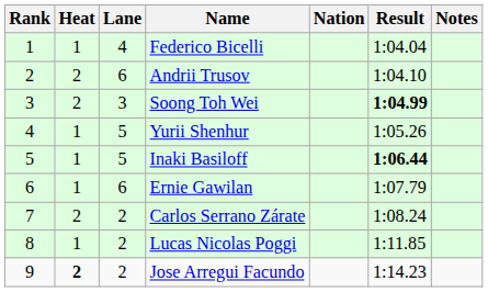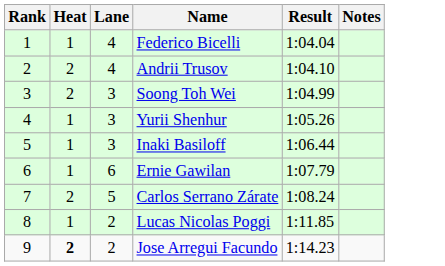 <table class='wikitable sortable'  style='text-align:left'>
 <tr>
 <th>Rank</th>
 <th>Heat</th>
 <th>Lane</th>
 <th>Name</th>
-<th>Nation</th>
 <th>Result</th>
 <th>Notes</th>
 </tr>
 <tr bgcolor=ddffdd>
 <td align=center>1</td>
 <td align=center>1</td>
 <td align=center>4</td>
 <td><a href='#'>Federico Bicelli</a></td>
-<td></td>
 <td>1:04.04</td>
 <td></td>
 </tr>
 <tr bgcolor=ddffdd>
 <td align=center>2</td>
 <td align=center>2</td>
-<td align=center>6</td>
+<td align=center>4</td>
 <td><a href='#'>Andrii Trusov</a></td>
-<td></td>
 <td>1:04.10</td>
 <td></td>
 </tr>
 <tr bgcolor=ddffdd>
 <td align=center>3</td>
 <td align=center>2</td>
 <td align=center>3</td>
 <td><a href='#'>Soong Toh Wei</a></td>
-<td></td>
-<td><strong>1:04.99</strong></td>
+<td>1:04.99</td>
 <td></td>
 </tr>
 <tr bgcolor=ddffdd>
 <td align=center>4</td>
 <td align=center>1</td>
-<td align=center>5</td>
+<td align=center>3</td>
 <td><a href='#'>Yurii Shenhur</a></td>
-<td></td>
 <td>1:05.26</td>
 <td></td>
 </tr>
 <tr bgcolor=ddffdd>
 <td align=center>5</td>
 <td align=center>1</td>
-<td align=center>5</td>
+<td align=center>3</td>
 <td><a href='#'>Inaki Basiloff</a></td>
-<td></td>
-<td><strong>1:06.44</strong></td>
+<td>1:06.44</td>
 <td></td>
 </tr>
 <tr bgcolor=ddffdd>
 <td align=center>6</td>
 <td align=center>1</td>
 <td align=center>6</td>
 <td><a href='#'>Ernie Gawilan</a></td>
-<td></td>
 <td>1:07.79</td>
 <td></td>
 </tr>
 <tr bgcolor=ddffdd>
 <td align=center>7</td>
 <td align=center>2</td>
-<td align=center>2</td>
+<td align=center>5</td>
 <td><a href='#'>Carlos Serrano Zárate</a></td>
-<td></td>
 <td>1:08.24</td>
 <td></td>
 </tr>
 <tr bgcolor=ddffdd>
 <td align=center>8</td>
 <td align=center>1</td>
 <td align=center>2</td>
 <td><a href='#'>Lucas Nicolas Poggi</a></td>
-<td></td>
 <td>1:11.85</td>
 <td></td>
 </tr>
 <tr>
 <td align=center>9</td>
 <td align=center><strong>2</strong></td>
 <td align=center>2</td>
 <td><a href='#'>Jose Arregui Facundo </a></td>
-<td></td>
 <td>1:14.23</td>
 <td></td>
 </tr>
 </table>
